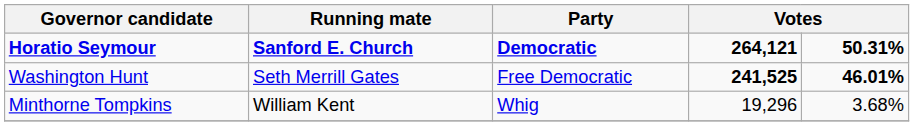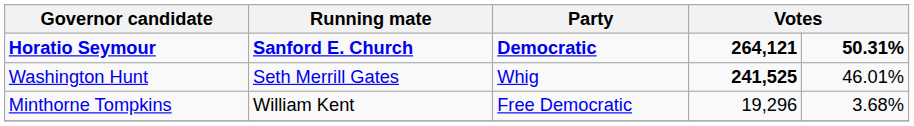 <table class=wikitable>
 <tr bgcolor=lightgrey>
 <th width="20%">Governor candidate</th>
 <th width="20%">Running mate</th>
 <th width="16%">Party</th>
 <th width="18%" colspan="2">Votes</th>
 </tr>
 <tr>
 <td><strong><a href='#'>Horatio Seymour</a></strong></td>
 <td><strong><a href='#'>Sanford E. Church</a></strong></td>
 <td><strong><a href='#'>Democratic</a></strong></td>
 <td align="right"><strong>264,121</strong></td>
 <td align="right"><strong>50.31%</strong></td>
 </tr>
 <tr>
 <td><a href='#'>Washington Hunt</a></td>
 <td><a href='#'>Seth Merrill Gates</a></td>
-<td><a href='#'>Free Democratic</a></td>
+<td><a href='#'>Whig</a></td>
 <td align="right"><strong>241,525</strong></td>
-<td align="right"><strong>46.01%</strong></td>
+<td align="right">46.01%</td>
 </tr>
 <tr>
 <td><a href='#'>Minthorne Tompkins</a></td>
 <td>William Kent</td>
-<td><a href='#'>Whig</a></td>
+<td><a href='#'>Free Democratic</a></td>
 <td align="right">19,296</td>
 <td align="right">3.68%</td>
 </tr>
 <tr>
 </tr>
 </table>
